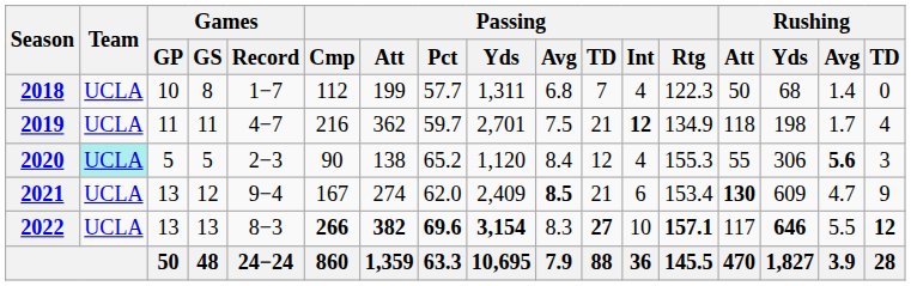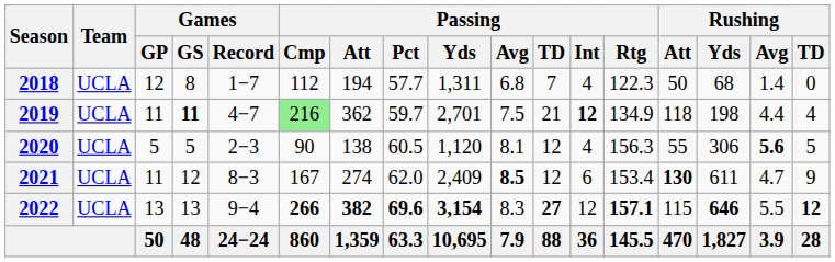 <table class="wikitable" style="text-align:center;">
 <tr>
 <th rowspan="2">Season</th>
 <th rowspan="2">Team</th>
 <th colspan="3">Games</th>
 <th colspan="8">Passing</th>
 <th colspan="5">Rushing</th>
 </tr>
 <tr>
 <th>GP</th>
 <th>GS</th>
 <th>Record</th>
 <th>Cmp</th>
 <th>Att</th>
 <th>Pct</th>
 <th>Yds</th>
 <th>Avg</th>
 <th>TD</th>
 <th>Int</th>
 <th>Rtg</th>
 <th>Att</th>
 <th>Yds</th>
 <th>Avg</th>
 <th>TD</th>
 </tr>
 <tr>
 <th><a href='#'>2018</a></th>
 <td><a href='#'>UCLA</a></td>
-<td>10</td>
+<td>12</td>
 <td>8</td>
 <td>1−7</td>
 <td>112</td>
-<td>199</td>
+<td>194</td>
 <td>57.7</td>
 <td>1,311</td>
 <td>6.8</td>
 <td>7</td>
 <td>4</td>
 <td>122.3</td>
 <td>50</td>
 <td>68</td>
 <td>1.4</td>
 <td>0</td>
 </tr>
 <tr>
 <th><a href='#'>2019</a></th>
 <td><a href='#'>UCLA</a></td>
 <td>11</td>
-<td>11</td>
+<td><strong>11</strong></td>
 <td>4−7</td>
-<td>216</td>
+<td style="background: lightgreen;">216</td>
 <td>362</td>
 <td>59.7</td>
 <td>2,701</td>
 <td>7.5</td>
 <td>21</td>
 <td><strong>12</strong></td>
 <td>134.9</td>
 <td>118</td>
 <td>198</td>
-<td>1.7</td>
+<td>4.4</td>
 <td>4</td>
 </tr>
 <tr>
 <th><a href='#'>2020</a></th>
-<td style="background: paleturquoise;"><a href='#'>UCLA</a></td>
+<td><a href='#'>UCLA</a></td>
 <td>5</td>
 <td>5</td>
 <td>2−3</td>
 <td>90</td>
 <td>138</td>
-<td>65.2</td>
+<td>60.5</td>
 <td>1,120</td>
-<td>8.4</td>
+<td>8.1</td>
 <td>12</td>
 <td>4</td>
-<td>155.3</td>
+<td>156.3</td>
 <td>55</td>
 <td>306</td>
 <td><strong>5.6</strong></td>
-<td>3</td>
+<td>5</td>
 </tr>
 <tr>
 <th><a href='#'>2021</a></th>
 <td><a href='#'>UCLA</a></td>
-<td>13</td>
+<td>11</td>
 <td>12</td>
-<td>9−4</td>
+<td>8−3</td>
 <td>167</td>
 <td>274</td>
 <td>62.0</td>
 <td>2,409</td>
 <td><strong>8.5</strong></td>
-<td>21</td>
+<td>12</td>
 <td>6</td>
 <td>153.4</td>
 <td><strong>130</strong></td>
-<td>609</td>
+<td>611</td>
 <td>4.7</td>
 <td>9</td>
 </tr>
 <tr>
 <th><a href='#'>2022</a></th>
 <td><a href='#'>UCLA</a></td>
 <td>13</td>
 <td>13</td>
-<td>8−3</td>
+<td>9−4</td>
 <td><strong>266</strong></td>
 <td><strong>382</strong></td>
 <td><strong>69.6</strong></td>
 <td><strong>3,154</strong></td>
 <td>8.3</td>
 <td><strong>27</strong></td>
-<td>10</td>
+<td>12</td>
 <td><strong>157.1</strong></td>
-<td>117</td>
+<td>115</td>
 <td><strong>646</strong></td>
 <td>5.5</td>
 <td><strong>12</strong></td>
 </tr>
 <tr>
 <th colspan=2></th>
 <th>50</th>
 <th>48</th>
 <th>24−24</th>
 <th>860</th>
 <th>1,359</th>
 <th>63.3</th>
 <th>10,695</th>
 <th>7.9</th>
 <th>88</th>
 <th>36</th>
 <th>145.5</th>
 <th>470</th>
 <th>1,827</th>
 <th>3.9</th>
 <th>28</th>
 </tr>
 </table>
